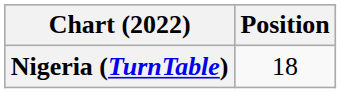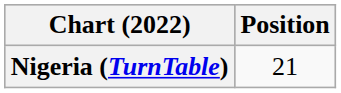 <table class="wikitable sortable plainrowheaders" style="text-align:center">
 <tr>
 <th scope="col">Chart (2022)</th>
 <th scope="col">Position</th>
 </tr>
 <tr>
 <th scope="row">Nigeria (<em><a href='#'>TurnTable</a></em>)</th>
-<td>18</td>
+<td>21</td>
 </tr>
 </table>
